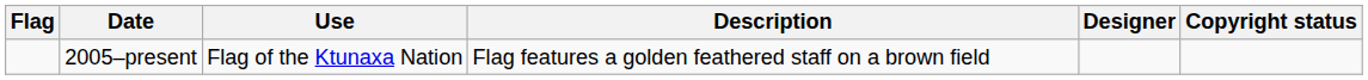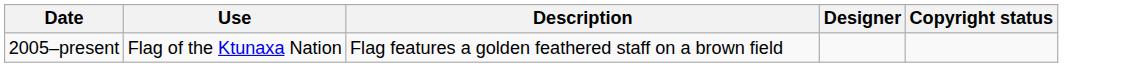 <table class="wikitable">
 <tr>
-<th scope="col">Flag</th>
 <th scope="col">Date</th>
 <th scope="col">Use</th>
 <th scope="col" style="width: 45%;">Description</th>
 <th scope="col">Designer</th>
 <th scope="col">Copyright status</th>
 </tr>
 <tr>
-<td></td>
 <td>2005–present</td>
 <td>Flag of the <a href='#'>Ktunaxa</a> Nation</td>
 <td>Flag features a golden feathered staff on a brown field</td>
 <td></td>
 <td></td>
 </tr>
 </table>
